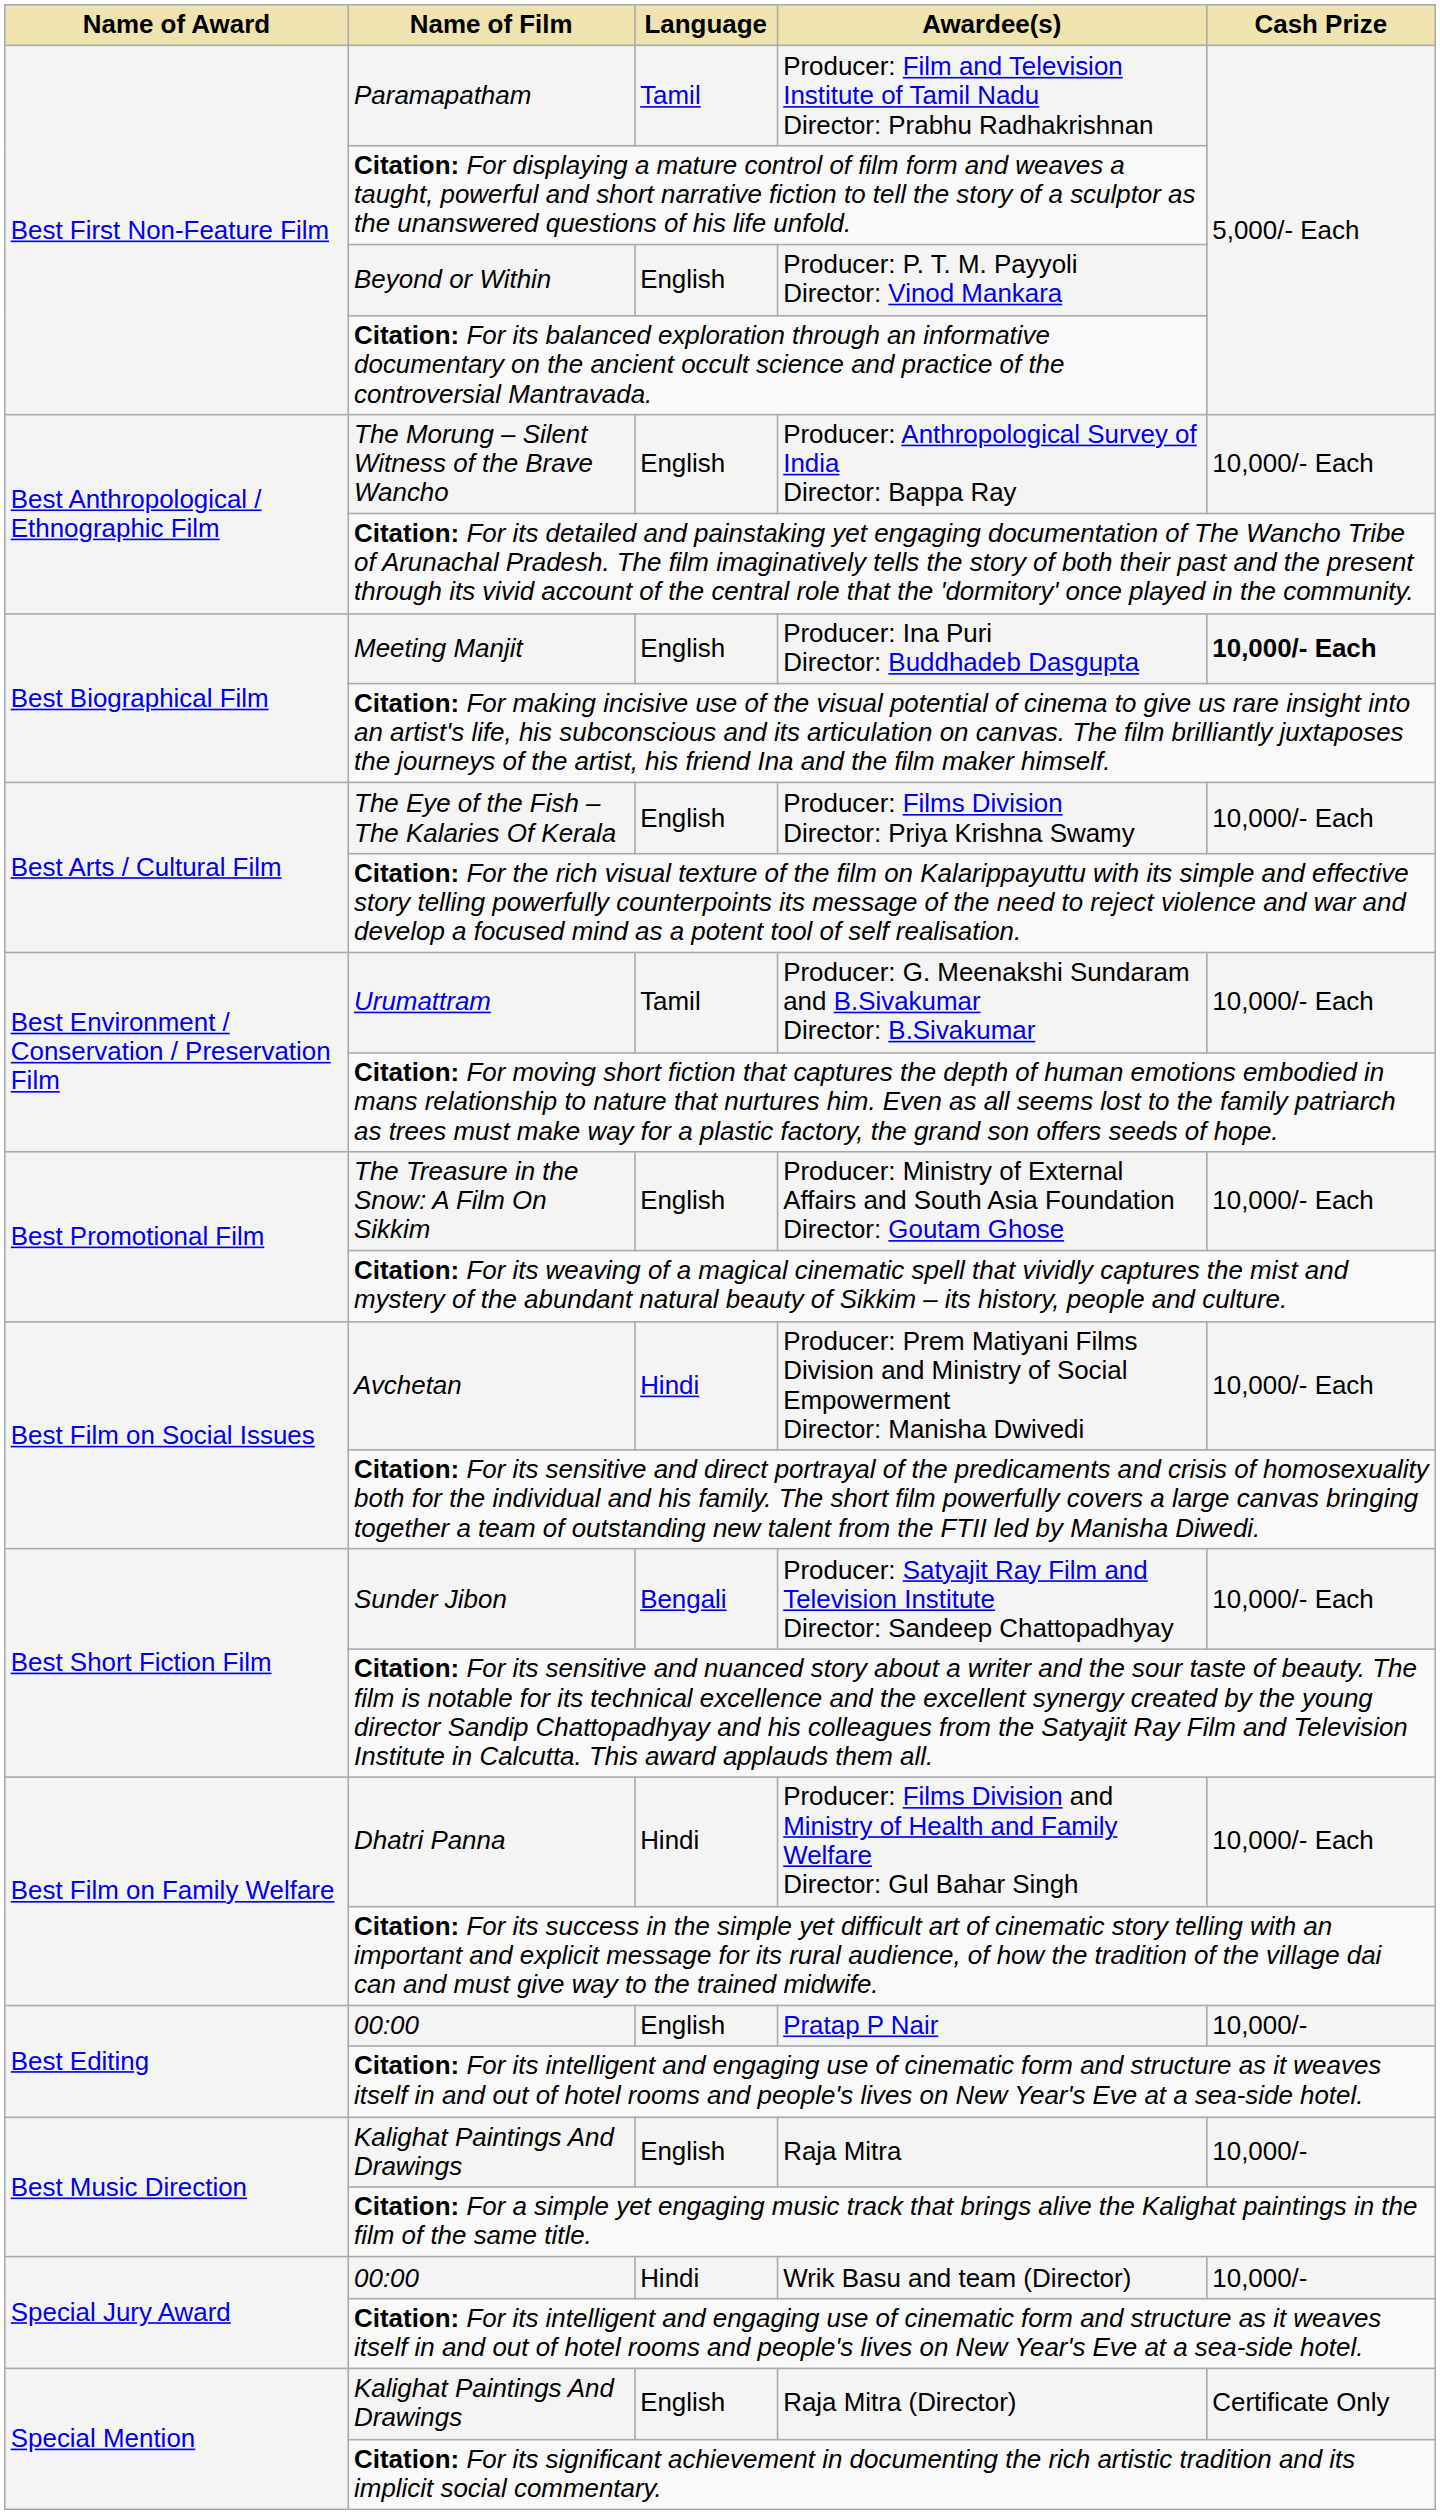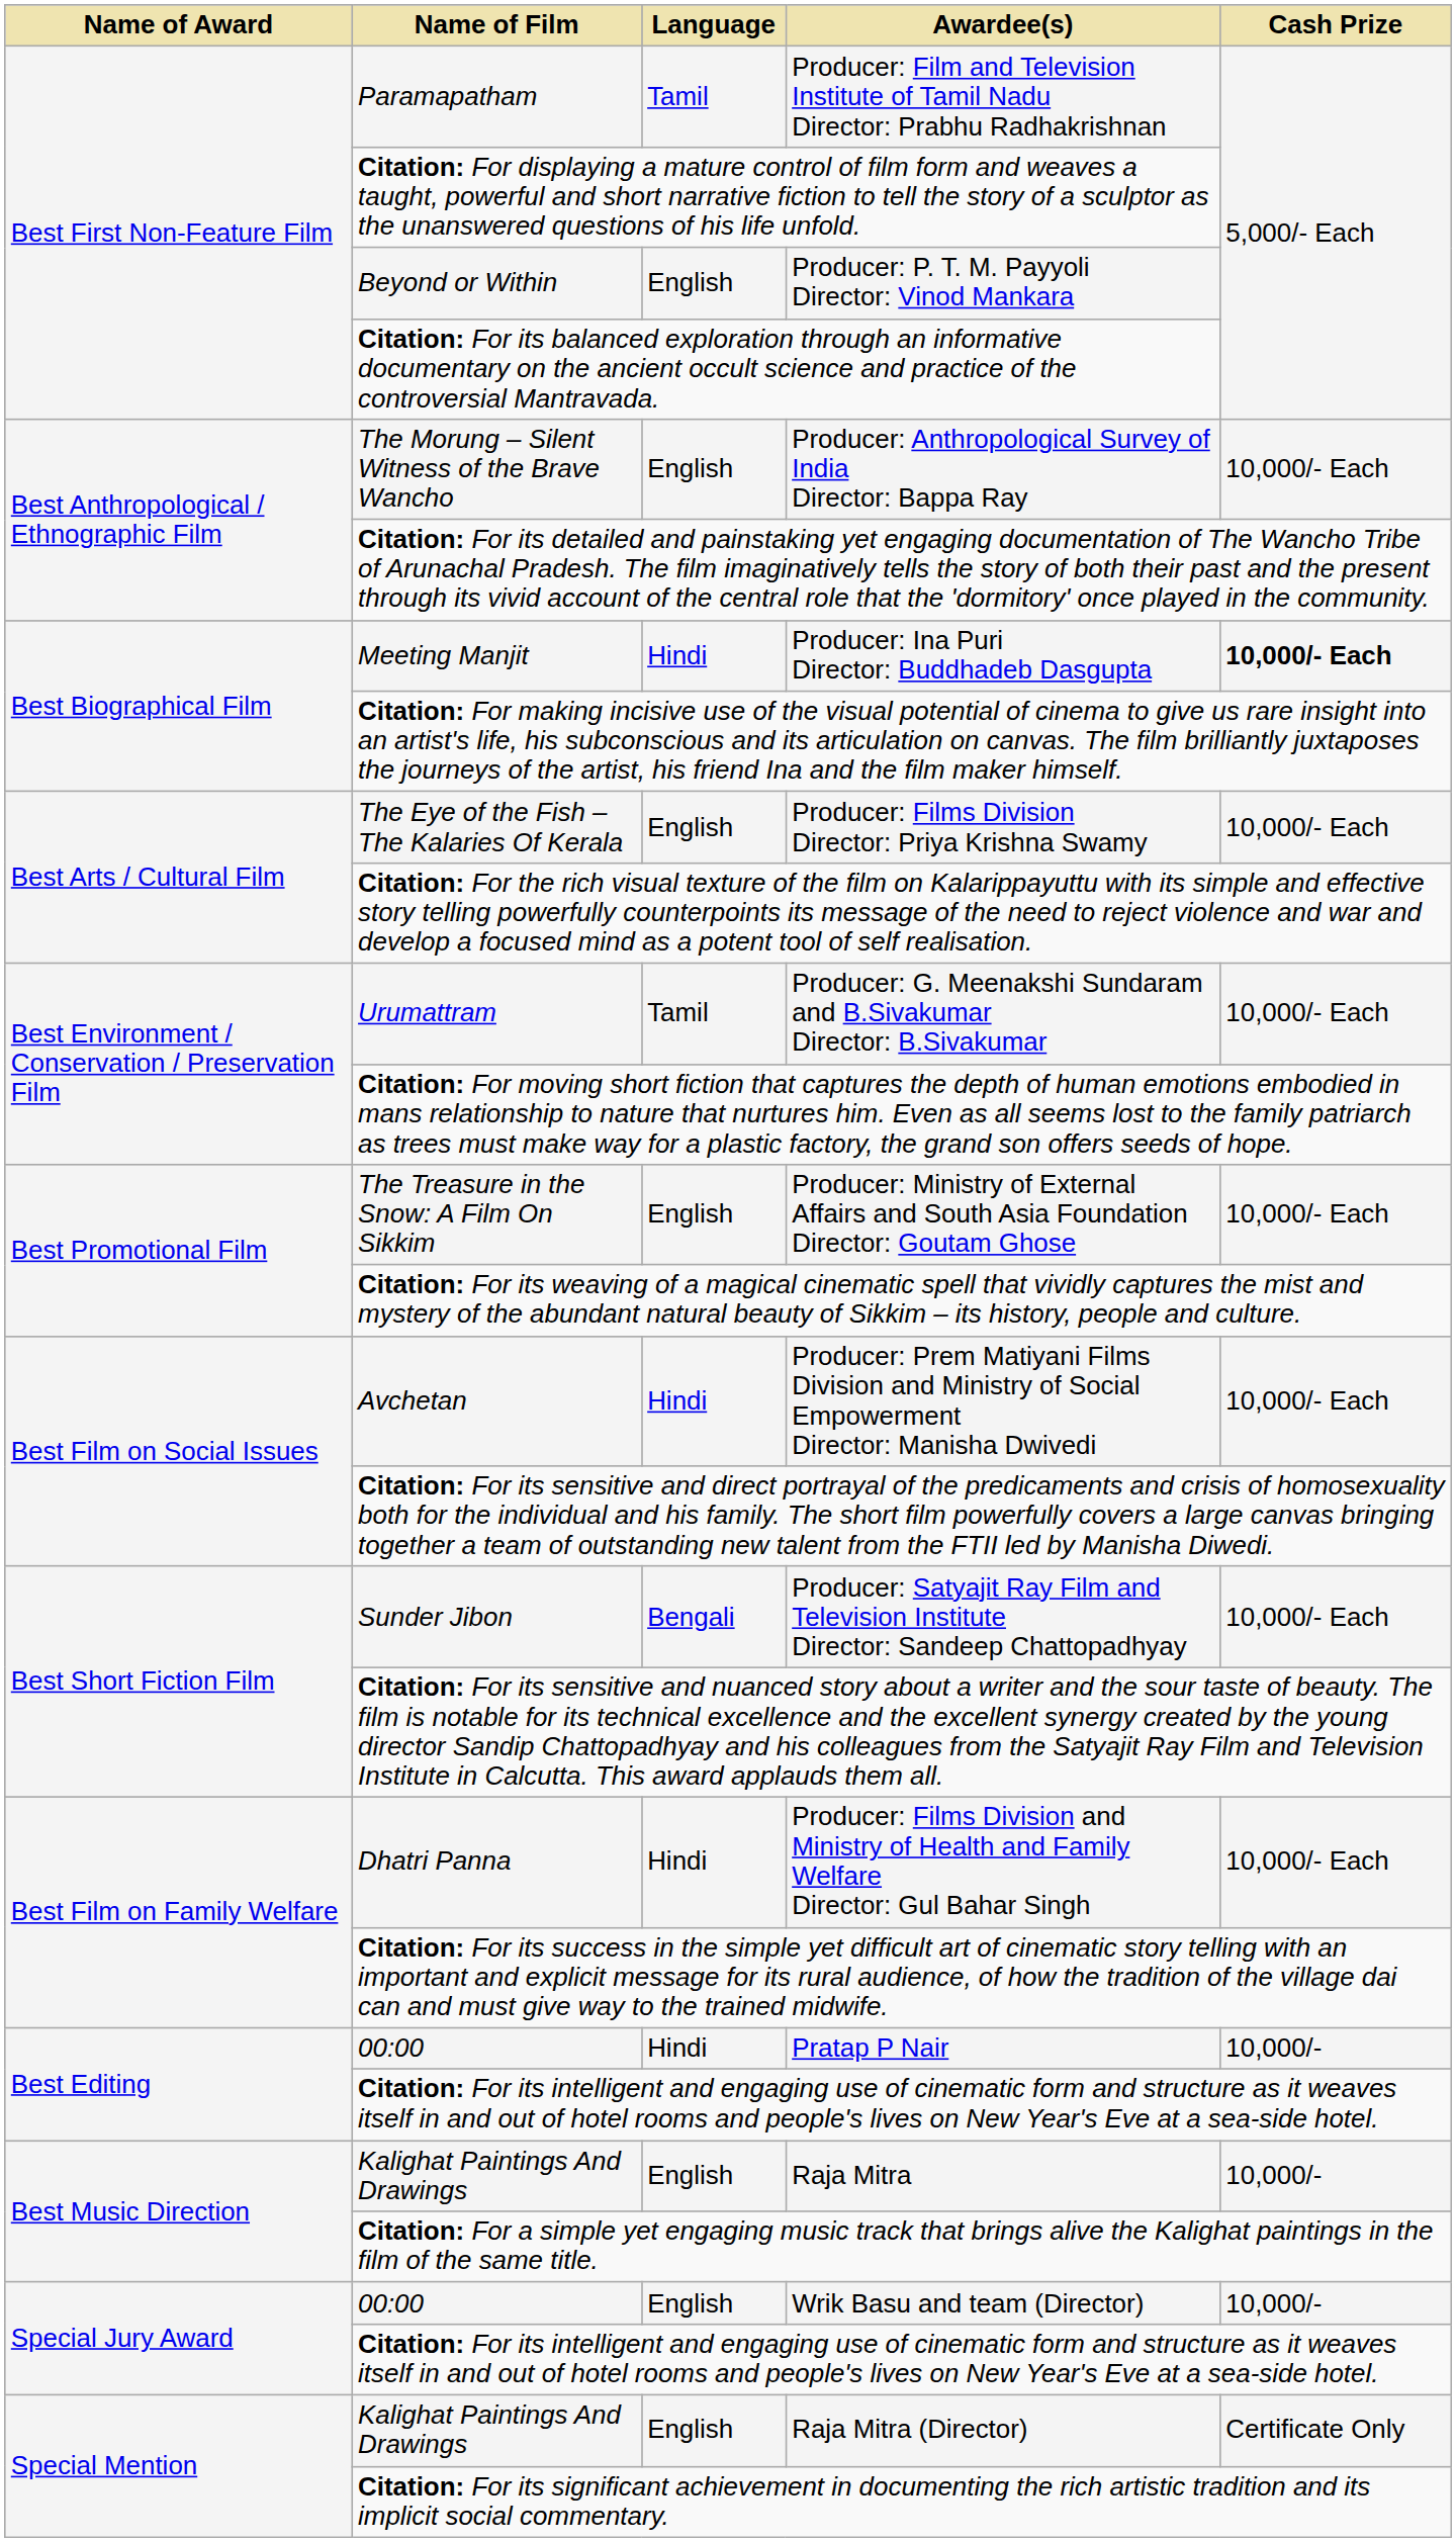 <table class="wikitable" style="width:100%;">
 <tr>
 <th style="background-color:#EFE4B0;width:24%;">Name of Award</th>
 <th style="background-color:#EFE4B0;width:20%;">Name of Film</th>
 <th style="background-color:#EFE4B0;width:10%;">Language</th>
 <th style="background-color:#EFE4B0;width:30%;">Awardee(s)</th>
 <th style="background-color:#EFE4B0;width:16%;">Cash Prize</th>
 </tr>
 <tr style="background-color:#F4F4F4">
 <td rowspan="4"><a href='#'>Best First Non-Feature Film</a></td>
 <td><em>Paramapatham</em></td>
 <td><a href='#'>Tamil</a></td>
 <td>Producer: <a href='#'>Film and Television Institute of Tamil Nadu</a><br>Director: Prabhu Radhakrishnan</td>
 <td rowspan="4"> 5,000/- Each</td>
 </tr>
 <tr style="background-color:#F9F9F9">
 <td colspan="3"><strong>Citation:</strong> <em>For displaying a mature control of film form and weaves a taught, powerful and short narrative fiction to tell the story of a sculptor as the unanswered questions of his life unfold.</em></td>
 </tr>
 <tr style="background-color:#F4F4F4">
 <td><em>Beyond or Within</em></td>
 <td>English</td>
 <td>Producer: P. T. M. Payyoli<br>Director: <a href='#'>Vinod Mankara</a></td>
 </tr>
 <tr style="background-color:#F9F9F9">
 <td colspan="3"><strong>Citation:</strong> <em>For its balanced exploration through an informative documentary on the ancient occult science and practice of the controversial Mantravada.</em></td>
 </tr>
 <tr style="background-color:#F4F4F4">
 <td rowspan="2"><a href='#'>Best Anthropological / Ethnographic Film</a></td>
 <td><em>The Morung – Silent Witness of the Brave Wancho</em></td>
 <td>English</td>
 <td>Producer: <a href='#'>Anthropological Survey of India</a><br>Director: Bappa Ray</td>
 <td> 10,000/- Each</td>
 </tr>
 <tr style="background-color:#F9F9F9">
 <td colspan="4"><strong>Citation:</strong> <em>For its detailed and painstaking yet engaging documentation of The Wancho Tribe of Arunachal Pradesh. The film imaginatively tells the story of both their past and the present through its vivid account of the central role that the 'dormitory' once played in the community.</em></td>
 </tr>
 <tr style="background-color:#F4F4F4">
 <td rowspan="2"><a href='#'>Best Biographical Film</a></td>
 <td><em>Meeting Manjit</em></td>
-<td>English</td>
+<td><a href='#'>Hindi</a></td>
 <td>Producer: Ina Puri<br>Director: <a href='#'>Buddhadeb Dasgupta</a></td>
 <td><strong> 10,000/- Each</strong></td>
 </tr>
 <tr style="background-color:#F9F9F9">
 <td colspan="4"><strong>Citation:</strong> <em>For making incisive use of the visual potential of cinema to give us rare insight into an artist's life, his subconscious and its articulation on canvas. The film brilliantly juxtaposes the journeys of the artist, his friend Ina and the film maker himself.</em></td>
 </tr>
 <tr style="background-color:#F4F4F4">
 <td rowspan="2"><a href='#'>Best Arts / Cultural Film</a></td>
 <td><em>The Eye of the Fish – The Kalaries Of Kerala</em></td>
 <td>English</td>
 <td>Producer: <a href='#'>Films Division</a><br>Director: Priya Krishna Swamy</td>
 <td> 10,000/- Each</td>
 </tr>
 <tr style="background-color:#F9F9F9">
 <td colspan="4"><strong>Citation:</strong> <em>For the rich visual texture of the film on Kalarippayuttu with its simple and effective story telling powerfully counterpoints its message of the need to reject violence and war and develop a focused mind as a potent tool of self realisation.</em></td>
 </tr>
 <tr style="background-color:#F4F4F4">
 <td rowspan="2"><a href='#'>Best Environment / Conservation / Preservation Film</a></td>
 <td><em><a href='#'>Urumattram</a></em></td>
 <td>Tamil</td>
 <td>Producer: G. Meenakshi Sundaram and <a href='#'>B.Sivakumar</a><br>Director: <a href='#'>B.Sivakumar</a></td>
 <td> 10,000/- Each</td>
 </tr>
 <tr style="background-color:#F9F9F9">
 <td colspan="4"><strong>Citation:</strong> <em>For moving short fiction that captures the depth of human emotions embodied in mans relationship to nature that nurtures him. Even as all seems lost to the family patriarch as trees must make way for a plastic factory, the grand son offers seeds of hope.</em></td>
 </tr>
 <tr style="background-color:#F4F4F4">
 <td rowspan="2"><a href='#'>Best Promotional Film</a></td>
 <td><em>The Treasure in the Snow: A Film On Sikkim</em></td>
 <td>English</td>
 <td>Producer: Ministry of External Affairs and South Asia Foundation<br>Director: <a href='#'>Goutam Ghose</a></td>
 <td> 10,000/- Each</td>
 </tr>
 <tr style="background-color:#F9F9F9">
 <td colspan="4"><strong>Citation:</strong> <em>For its weaving of a magical cinematic spell that vividly captures the mist and mystery of the abundant natural beauty of Sikkim – its history, people and culture.</em></td>
 </tr>
 <tr style="background-color:#F4F4F4">
 <td rowspan="2"><a href='#'>Best Film on Social Issues</a></td>
 <td><em>Avchetan</em></td>
 <td><a href='#'>Hindi</a></td>
 <td>Producer: Prem Matiyani  Films Division and Ministry of Social Empowerment<br>Director: Manisha Dwivedi</td>
 <td> 10,000/- Each</td>
 </tr>
 <tr style="background-color:#F9F9F9">
 <td colspan="4"><strong>Citation:</strong> <em>For its sensitive and direct portrayal of the predicaments and crisis of homosexuality both for the individual and his family. The short film powerfully covers a large canvas bringing together a team of outstanding new talent from the FTII led by Manisha Diwedi.</em></td>
 </tr>
 <tr style="background-color:#F4F4F4">
 <td rowspan="2"><a href='#'>Best Short Fiction Film</a></td>
 <td><em>Sunder Jibon</em></td>
 <td><a href='#'>Bengali</a></td>
 <td>Producer: <a href='#'>Satyajit Ray Film and Television Institute</a><br>Director: Sandeep Chattopadhyay</td>
 <td> 10,000/- Each</td>
 </tr>
 <tr style="background-color:#F9F9F9">
 <td colspan="4"><strong>Citation:</strong> <em>For its sensitive and nuanced story about a writer and the sour taste of beauty. The film is notable for its technical excellence and the excellent synergy created by the young director Sandip Chattopadhyay and his colleagues from the Satyajit Ray Film and Television Institute in Calcutta. This award applauds them all.</em></td>
 </tr>
 <tr style="background-color:#F4F4F4">
 <td rowspan="2"><a href='#'>Best Film on Family Welfare</a></td>
 <td><em>Dhatri Panna</em></td>
 <td>Hindi</td>
 <td>Producer: <a href='#'>Films Division</a> and <a href='#'>Ministry of Health and Family Welfare</a><br>Director: Gul Bahar Singh</td>
 <td> 10,000/- Each</td>
 </tr>
 <tr style="background-color:#F9F9F9">
 <td colspan="4"><strong>Citation:</strong> <em>For its success in the simple yet difficult art of cinematic story telling with an important and explicit message for its rural audience, of how the tradition of the village dai can and must give way to the trained midwife.</em></td>
 </tr>
 <tr style="background-color:#F4F4F4">
 <td rowspan="2"><a href='#'>Best Editing</a></td>
 <td><em>00:00</em></td>
-<td>English</td>
+<td>Hindi</td>
 <td><a href='#'>Pratap P Nair</a></td>
 <td> 10,000/-</td>
 </tr>
 <tr style="background-color:#F9F9F9">
 <td colspan="4"><strong>Citation:</strong> <em>For its intelligent and engaging use of cinematic form and structure as it weaves itself in and out of hotel rooms and people's lives on New Year's Eve at a sea-side hotel.</em></td>
 </tr>
 <tr style="background-color:#F4F4F4">
 <td rowspan="2"><a href='#'>Best Music Direction</a></td>
 <td><em>Kalighat Paintings And Drawings</em></td>
 <td>English</td>
 <td>Raja Mitra</td>
 <td> 10,000/-</td>
 </tr>
 <tr style="background-color:#F9F9F9">
 <td colspan="4"><strong>Citation:</strong> <em>For a simple yet engaging music track that brings alive the Kalighat paintings in the film of the same title.</em></td>
 </tr>
 <tr style="background-color:#F4F4F4">
 <td rowspan="2"><a href='#'>Special Jury Award</a></td>
 <td><em>00:00</em></td>
-<td>Hindi</td>
+<td>English</td>
 <td>Wrik Basu and team (Director)</td>
 <td> 10,000/-</td>
 </tr>
 <tr style="background-color:#F9F9F9">
 <td colspan="4"><strong>Citation:</strong> <em>For its intelligent and engaging use of cinematic form and structure as it weaves itself in and out of hotel rooms and people's lives on New Year's Eve at a sea-side hotel.</em></td>
 </tr>
 <tr style="background-color:#F4F4F4">
 <td rowspan="2"><a href='#'>Special Mention</a></td>
 <td><em>Kalighat Paintings And Drawings</em></td>
 <td>English</td>
 <td>Raja Mitra (Director)</td>
 <td>Certificate Only</td>
 </tr>
 <tr style="background-color:#F9F9F9">
 <td colspan="4"><strong>Citation:</strong> <em>For its significant achievement in documenting the rich artistic tradition and its implicit social commentary.</em></td>
 </tr>
 </table>
